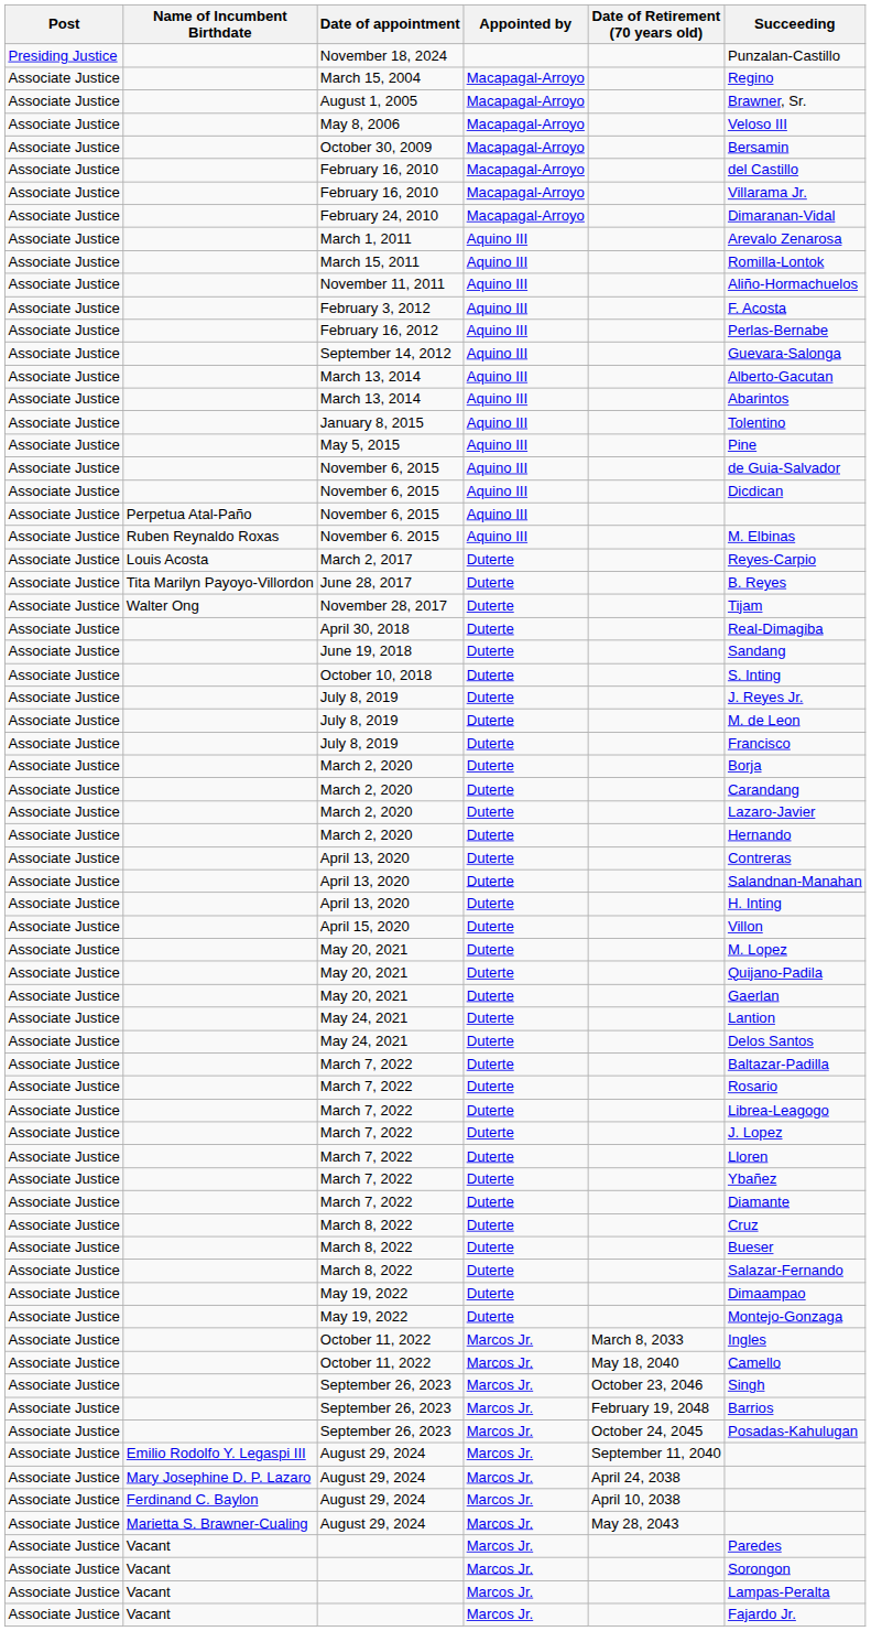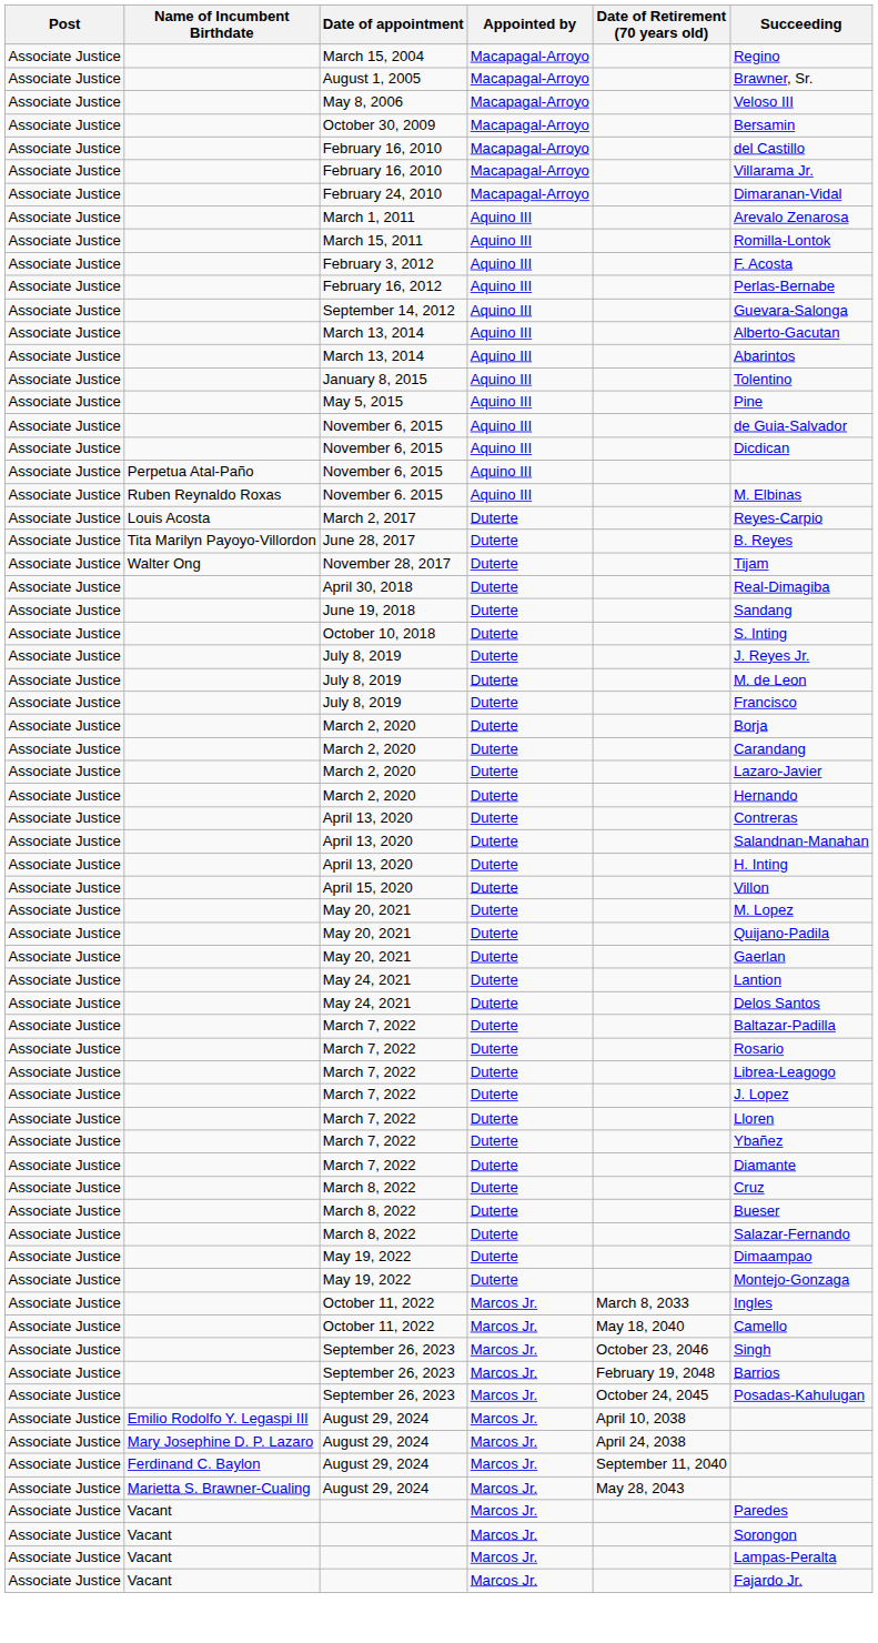 <table class="wikitable sortable">
 <tr>
 <th>Post</th>
 <th>Name of Incumbent<br>Birthdate</th>
 <th>Date of appointment</th>
 <th>Appointed by</th>
 <th>Date of Retirement <br> (70 years old)</th>
 <th>Succeeding</th>
-</tr>
-<tr>
-<td><a href='#'>Presiding Justice</a></td>
-<td> </td>
-<td>November 18, 2024</td>
-<td></td>
-<td></td>
-<td>Punzalan-Castillo</td>
 </tr>
 <tr>
 <td>Associate Justice</td>
 <td><br></td>
 <td>March 15, 2004</td>
 <td><a href='#'>Macapagal-Arroyo</a></td>
 <td></td>
 <td><a href='#'>Regino</a></td>
 </tr>
 <tr>
 <td>Associate Justice</td>
 <td><br></td>
 <td>August 1, 2005</td>
 <td><a href='#'>Macapagal-Arroyo</a></td>
 <td></td>
 <td><a href='#'>Brawner</a>, Sr.</td>
 </tr>
 <tr>
 <td>Associate Justice</td>
 <td><br></td>
 <td>May 8, 2006</td>
 <td><a href='#'>Macapagal-Arroyo</a></td>
 <td></td>
 <td><a href='#'>Veloso III</a></td>
 </tr>
 <tr>
 <td>Associate Justice</td>
 <td><br></td>
 <td>October 30, 2009</td>
 <td><a href='#'>Macapagal-Arroyo</a></td>
 <td></td>
 <td><a href='#'>Bersamin</a></td>
 </tr>
 <tr>
 <td>Associate Justice</td>
 <td><br></td>
 <td>February 16, 2010</td>
 <td><a href='#'>Macapagal-Arroyo</a></td>
 <td></td>
 <td><a href='#'>del Castillo</a></td>
 </tr>
 <tr>
 <td>Associate Justice</td>
 <td><br></td>
 <td>February 16, 2010</td>
 <td><a href='#'>Macapagal-Arroyo</a></td>
 <td></td>
 <td><a href='#'>Villarama Jr.</a></td>
 </tr>
 <tr>
 <td>Associate Justice</td>
 <td><br></td>
 <td>February 24, 2010</td>
 <td><a href='#'>Macapagal-Arroyo</a></td>
 <td></td>
 <td><a href='#'>Dimaranan-Vidal</a></td>
 </tr>
 <tr>
 <td>Associate Justice</td>
 <td><br></td>
 <td>March 1, 2011</td>
 <td><a href='#'>Aquino III</a></td>
 <td></td>
 <td><a href='#'>Arevalo Zenarosa</a></td>
 </tr>
 <tr>
 <td>Associate Justice</td>
 <td><br></td>
 <td>March 15, 2011</td>
 <td><a href='#'>Aquino III</a></td>
 <td></td>
 <td><a href='#'>Romilla-Lontok</a></td>
-</tr>
-<tr>
-<td>Associate Justice</td>
-<td><br></td>
-<td>November 11, 2011</td>
-<td><a href='#'>Aquino III</a></td>
-<td></td>
-<td><a href='#'>Aliño-Hormachuelos</a></td>
 </tr>
 <tr>
 <td>Associate Justice</td>
 <td><br></td>
 <td>February 3, 2012</td>
 <td><a href='#'>Aquino III</a></td>
 <td></td>
 <td><a href='#'>F. Acosta</a></td>
 </tr>
 <tr>
 <td>Associate Justice</td>
 <td><br></td>
 <td>February 16, 2012</td>
 <td><a href='#'>Aquino III</a></td>
 <td></td>
 <td><a href='#'>Perlas-Bernabe</a></td>
 </tr>
 <tr>
 <td>Associate Justice</td>
 <td><br></td>
 <td>September 14, 2012</td>
 <td><a href='#'>Aquino III</a></td>
 <td></td>
 <td><a href='#'>Guevara-Salonga</a></td>
 </tr>
 <tr>
 <td>Associate Justice</td>
 <td><br></td>
 <td>March 13, 2014</td>
 <td><a href='#'>Aquino III</a></td>
 <td></td>
 <td><a href='#'>Alberto-Gacutan</a></td>
 </tr>
 <tr>
 <td>Associate Justice</td>
 <td><br></td>
 <td>March 13, 2014</td>
 <td><a href='#'>Aquino III</a></td>
 <td></td>
 <td><a href='#'>Abarintos</a></td>
 </tr>
 <tr>
 <td>Associate Justice</td>
 <td><br></td>
 <td>January 8, 2015</td>
 <td><a href='#'>Aquino III</a></td>
 <td></td>
 <td><a href='#'>Tolentino</a></td>
 </tr>
 <tr>
 <td>Associate Justice</td>
 <td><br></td>
 <td>May 5, 2015</td>
 <td><a href='#'>Aquino III</a></td>
 <td></td>
 <td><a href='#'>Pine</a></td>
 </tr>
 <tr>
 <td>Associate Justice</td>
 <td><br></td>
 <td>November 6, 2015</td>
 <td><a href='#'>Aquino III</a></td>
 <td></td>
 <td><a href='#'>de Guia-Salvador</a></td>
 </tr>
 <tr>
 <td>Associate Justice</td>
 <td><br></td>
 <td>November 6, 2015</td>
 <td><a href='#'>Aquino III</a></td>
 <td></td>
 <td><a href='#'>Dicdican</a></td>
 </tr>
 <tr>
 <td>Associate Justice</td>
 <td>Perpetua Atal-Paño<br></td>
 <td>November 6, 2015</td>
 <td><a href='#'>Aquino III</a></td>
 <td></td>
 <td></td>
 </tr>
 <tr>
 <td>Associate Justice</td>
 <td>Ruben Reynaldo Roxas<br></td>
 <td>November 6. 2015</td>
 <td><a href='#'>Aquino III</a></td>
 <td></td>
 <td><a href='#'>M. Elbinas</a></td>
 </tr>
 <tr>
 <td>Associate Justice</td>
 <td>Louis Acosta<br></td>
 <td>March 2, 2017</td>
 <td><a href='#'>Duterte</a></td>
 <td></td>
 <td><a href='#'>Reyes-Carpio</a></td>
 </tr>
 <tr>
 <td>Associate Justice</td>
 <td>Tita Marilyn Payoyo-Villordon<br></td>
 <td>June 28, 2017</td>
 <td><a href='#'>Duterte</a></td>
 <td></td>
 <td><a href='#'>B. Reyes</a></td>
 </tr>
 <tr>
 <td>Associate Justice</td>
 <td>Walter Ong<br></td>
 <td>November 28, 2017</td>
 <td><a href='#'>Duterte</a></td>
 <td></td>
 <td><a href='#'>Tijam</a></td>
 </tr>
 <tr>
 <td>Associate Justice</td>
 <td><br></td>
 <td>April 30, 2018</td>
 <td><a href='#'>Duterte</a></td>
 <td></td>
 <td><a href='#'>Real-Dimagiba</a></td>
 </tr>
 <tr>
 <td>Associate Justice</td>
 <td><br></td>
 <td>June 19, 2018</td>
 <td><a href='#'>Duterte</a></td>
 <td></td>
 <td><a href='#'>Sandang</a></td>
 </tr>
 <tr>
 <td>Associate Justice</td>
 <td><br></td>
 <td>October 10, 2018</td>
 <td><a href='#'>Duterte</a></td>
 <td></td>
 <td><a href='#'>S. Inting</a></td>
 </tr>
 <tr>
 <td>Associate Justice</td>
 <td><br></td>
 <td>July 8, 2019</td>
 <td><a href='#'>Duterte</a></td>
 <td></td>
 <td><a href='#'>J. Reyes Jr.</a></td>
 </tr>
 <tr>
 <td>Associate Justice</td>
 <td><br></td>
 <td>July 8, 2019</td>
 <td><a href='#'>Duterte</a></td>
 <td></td>
 <td><a href='#'>M. de Leon</a></td>
 </tr>
 <tr>
 <td>Associate Justice</td>
 <td><br></td>
 <td>July 8, 2019</td>
 <td><a href='#'>Duterte</a></td>
 <td></td>
 <td><a href='#'>Francisco</a></td>
 </tr>
 <tr>
 <td>Associate Justice</td>
 <td><br></td>
 <td>March 2, 2020</td>
 <td><a href='#'>Duterte</a></td>
 <td></td>
 <td><a href='#'>Borja</a></td>
 </tr>
 <tr>
 <td>Associate Justice</td>
 <td><br></td>
 <td>March 2, 2020</td>
 <td><a href='#'>Duterte</a></td>
 <td></td>
 <td><a href='#'>Carandang</a></td>
 </tr>
 <tr>
 <td>Associate Justice</td>
 <td><br></td>
 <td>March 2, 2020</td>
 <td><a href='#'>Duterte</a></td>
 <td></td>
 <td><a href='#'>Lazaro-Javier</a></td>
 </tr>
 <tr>
 <td>Associate Justice</td>
 <td><br></td>
 <td>March 2, 2020</td>
 <td><a href='#'>Duterte</a></td>
 <td></td>
 <td><a href='#'>Hernando</a></td>
 </tr>
 <tr>
 <td>Associate Justice</td>
 <td><br></td>
 <td>April 13, 2020</td>
 <td><a href='#'>Duterte</a></td>
 <td></td>
 <td><a href='#'>Contreras</a></td>
 </tr>
 <tr>
 <td>Associate Justice</td>
 <td><br></td>
 <td>April 13, 2020</td>
 <td><a href='#'>Duterte</a></td>
 <td></td>
 <td><a href='#'>Salandnan-Manahan</a></td>
 </tr>
 <tr>
 <td>Associate Justice</td>
 <td><br></td>
 <td>April 13, 2020</td>
 <td><a href='#'>Duterte</a></td>
 <td></td>
 <td><a href='#'>H. Inting</a></td>
 </tr>
 <tr>
 <td>Associate Justice</td>
 <td><br></td>
 <td>April 15, 2020</td>
 <td><a href='#'>Duterte</a></td>
 <td></td>
 <td><a href='#'>Villon</a></td>
 </tr>
 <tr>
 <td>Associate Justice</td>
 <td><br></td>
 <td>May 20, 2021</td>
 <td><a href='#'>Duterte</a></td>
 <td></td>
 <td><a href='#'>M. Lopez</a></td>
 </tr>
 <tr>
 <td>Associate Justice</td>
 <td><br></td>
 <td>May 20, 2021</td>
 <td><a href='#'>Duterte</a></td>
 <td></td>
 <td><a href='#'>Quijano-Padila</a></td>
 </tr>
 <tr>
 <td>Associate Justice</td>
 <td><br></td>
 <td>May 20, 2021</td>
 <td><a href='#'>Duterte</a></td>
 <td></td>
 <td><a href='#'>Gaerlan</a></td>
 </tr>
 <tr>
 <td>Associate Justice</td>
 <td><br></td>
 <td>May 24, 2021</td>
 <td><a href='#'>Duterte</a></td>
 <td></td>
 <td><a href='#'>Lantion</a></td>
 </tr>
 <tr>
 <td>Associate Justice</td>
 <td><br></td>
 <td>May 24, 2021</td>
 <td><a href='#'>Duterte</a></td>
 <td></td>
 <td><a href='#'>Delos Santos</a></td>
 </tr>
 <tr>
 <td>Associate Justice</td>
 <td><br></td>
 <td>March 7, 2022</td>
 <td><a href='#'>Duterte</a></td>
 <td></td>
 <td><a href='#'>Baltazar-Padilla</a></td>
 </tr>
 <tr>
 <td>Associate Justice</td>
 <td><br></td>
 <td>March 7, 2022</td>
 <td><a href='#'>Duterte</a></td>
 <td></td>
 <td><a href='#'>Rosario</a></td>
 </tr>
 <tr>
 <td>Associate Justice</td>
 <td><br></td>
 <td>March 7, 2022</td>
 <td><a href='#'>Duterte</a></td>
 <td></td>
 <td><a href='#'>Librea-Leagogo</a></td>
 </tr>
 <tr>
 <td>Associate Justice</td>
 <td><br></td>
 <td>March 7, 2022</td>
 <td><a href='#'>Duterte</a></td>
 <td></td>
 <td><a href='#'>J. Lopez</a></td>
 </tr>
 <tr>
 <td>Associate Justice</td>
 <td><br></td>
 <td>March 7, 2022</td>
 <td><a href='#'>Duterte</a></td>
 <td></td>
 <td><a href='#'>Lloren</a></td>
 </tr>
 <tr>
 <td>Associate Justice</td>
 <td><br></td>
 <td>March 7, 2022</td>
 <td><a href='#'>Duterte</a></td>
 <td></td>
 <td><a href='#'>Ybañez</a></td>
 </tr>
 <tr>
 <td>Associate Justice</td>
 <td><br></td>
 <td>March 7, 2022</td>
 <td><a href='#'>Duterte</a></td>
 <td></td>
 <td><a href='#'>Diamante</a></td>
 </tr>
 <tr>
 <td>Associate Justice</td>
 <td><br></td>
 <td>March 8, 2022</td>
 <td><a href='#'>Duterte</a></td>
 <td></td>
 <td><a href='#'>Cruz</a></td>
 </tr>
 <tr>
 <td>Associate Justice</td>
 <td><br></td>
 <td>March 8, 2022</td>
 <td><a href='#'>Duterte</a></td>
 <td></td>
 <td><a href='#'>Bueser</a></td>
 </tr>
 <tr>
 <td>Associate Justice</td>
 <td><br></td>
 <td>March 8, 2022</td>
 <td><a href='#'>Duterte</a></td>
 <td></td>
 <td><a href='#'>Salazar-Fernando</a></td>
 </tr>
 <tr>
 <td>Associate Justice</td>
 <td><br></td>
 <td>May 19, 2022</td>
 <td><a href='#'>Duterte</a></td>
 <td></td>
 <td><a href='#'>Dimaampao</a></td>
 </tr>
 <tr>
 <td>Associate Justice</td>
 <td><br></td>
 <td>May 19, 2022</td>
 <td><a href='#'>Duterte</a></td>
 <td></td>
 <td><a href='#'>Montejo-Gonzaga</a></td>
 </tr>
 <tr>
 <td>Associate Justice</td>
 <td><br></td>
 <td>October 11, 2022</td>
 <td><a href='#'>Marcos Jr.</a></td>
 <td>March 8, 2033</td>
 <td><a href='#'>Ingles</a></td>
 </tr>
 <tr>
 <td>Associate Justice</td>
 <td><br></td>
 <td>October 11, 2022</td>
 <td><a href='#'>Marcos Jr.</a></td>
 <td>May 18, 2040</td>
 <td><a href='#'>Camello</a></td>
 </tr>
 <tr>
 <td>Associate Justice</td>
 <td><br></td>
 <td>September 26, 2023</td>
 <td><a href='#'>Marcos Jr.</a></td>
 <td>October 23, 2046</td>
 <td><a href='#'>Singh</a></td>
 </tr>
 <tr>
 <td>Associate Justice</td>
 <td><br></td>
 <td>September 26, 2023</td>
 <td><a href='#'>Marcos Jr.</a></td>
 <td>February 19, 2048</td>
 <td><a href='#'>Barrios</a></td>
 </tr>
 <tr>
 <td>Associate Justice</td>
 <td><br></td>
 <td>September 26, 2023</td>
 <td><a href='#'>Marcos Jr.</a></td>
 <td>October 24, 2045</td>
 <td><a href='#'>Posadas-Kahulugan</a></td>
 </tr>
 <tr>
 <td>Associate Justice</td>
 <td><a href='#'>Emilio Rodolfo Y. Legaspi III</a><br></td>
 <td>August 29, 2024</td>
 <td><a href='#'>Marcos Jr.</a></td>
-<td>September 11, 2040</td>
+<td>April 10, 2038</td>
 <td></td>
 </tr>
 <tr>
 <td>Associate Justice</td>
 <td><a href='#'>Mary Josephine D. P. Lazaro</a><br></td>
 <td>August 29, 2024</td>
 <td><a href='#'>Marcos Jr.</a></td>
 <td>April 24, 2038</td>
 <td></td>
 </tr>
 <tr>
 <td>Associate Justice</td>
 <td><a href='#'>Ferdinand C. Baylon</a><br></td>
 <td>August 29, 2024</td>
 <td><a href='#'>Marcos Jr.</a></td>
-<td>April 10, 2038</td>
+<td>September 11, 2040</td>
 <td></td>
 </tr>
 <tr>
 <td>Associate Justice</td>
 <td><a href='#'>Marietta S. Brawner-Cualing</a><br></td>
 <td>August 29, 2024</td>
 <td><a href='#'>Marcos Jr.</a></td>
 <td>May 28, 2043</td>
 <td></td>
 </tr>
 <tr>
 <td>Associate Justice</td>
 <td>Vacant</td>
 <td></td>
 <td><a href='#'>Marcos Jr.</a></td>
 <td></td>
 <td><a href='#'>Paredes</a></td>
 </tr>
 <tr>
 <td>Associate Justice</td>
 <td>Vacant</td>
 <td></td>
 <td><a href='#'>Marcos Jr.</a></td>
 <td></td>
 <td><a href='#'>Sorongon</a></td>
 </tr>
 <tr>
 <td>Associate Justice</td>
 <td>Vacant</td>
 <td></td>
 <td><a href='#'>Marcos Jr.</a></td>
 <td></td>
 <td><a href='#'>Lampas-Peralta</a></td>
 </tr>
 <tr>
 <td>Associate Justice</td>
 <td>Vacant</td>
 <td></td>
 <td><a href='#'>Marcos Jr.</a></td>
 <td></td>
 <td><a href='#'>Fajardo Jr.</a></td>
 </tr>
 </table>
